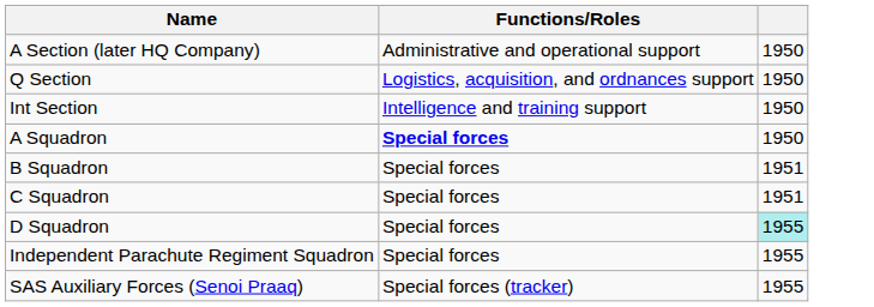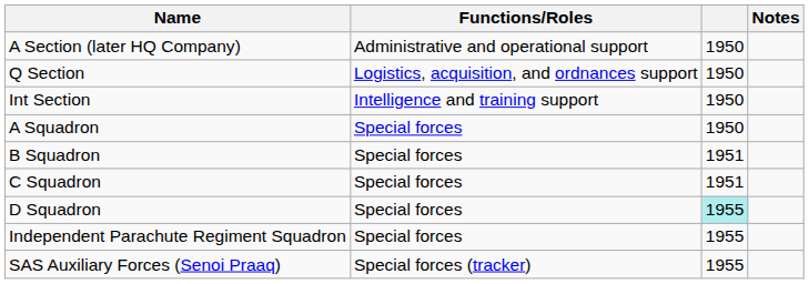 <table class="wikitable">
 <tr>
 <th>Name</th>
 <th>Functions/Roles</th>
 <th></th>
+<th>Notes</th>
 </tr>
 <tr>
 <td>A Section (later HQ Company)</td>
 <td>Administrative and operational support</td>
 <td>1950</td>
+<td></td>
 </tr>
 <tr>
 <td>Q Section</td>
 <td><a href='#'>Logistics</a>, <a href='#'>acquisition</a>, and <a href='#'>ordnances</a> support</td>
 <td>1950</td>
+<td></td>
 </tr>
 <tr>
 <td>Int Section</td>
 <td><a href='#'>Intelligence</a> and <a href='#'>training</a> support</td>
 <td>1950</td>
+<td></td>
 </tr>
 <tr>
 <td>A Squadron</td>
-<td><strong><a href='#'>Special forces</a></strong></td>
+<td><a href='#'>Special forces</a></td>
 <td>1950</td>
+<td></td>
 </tr>
 <tr>
 <td>B Squadron</td>
 <td>Special forces</td>
 <td>1951</td>
+<td></td>
 </tr>
 <tr>
 <td>C Squadron</td>
 <td>Special forces</td>
 <td>1951</td>
+<td></td>
 </tr>
 <tr>
 <td>D Squadron</td>
 <td>Special forces</td>
 <td style="background: paleturquoise;">1955</td>
+<td></td>
 </tr>
 <tr>
 <td>Independent Parachute Regiment Squadron</td>
 <td>Special forces</td>
 <td>1955</td>
+<td></td>
 </tr>
 <tr>
 <td>SAS Auxiliary Forces (<a href='#'>Senoi Praaq</a>)</td>
 <td>Special forces (<a href='#'>tracker</a>)</td>
 <td>1955</td>
+<td></td>
 </tr>
 </table>
